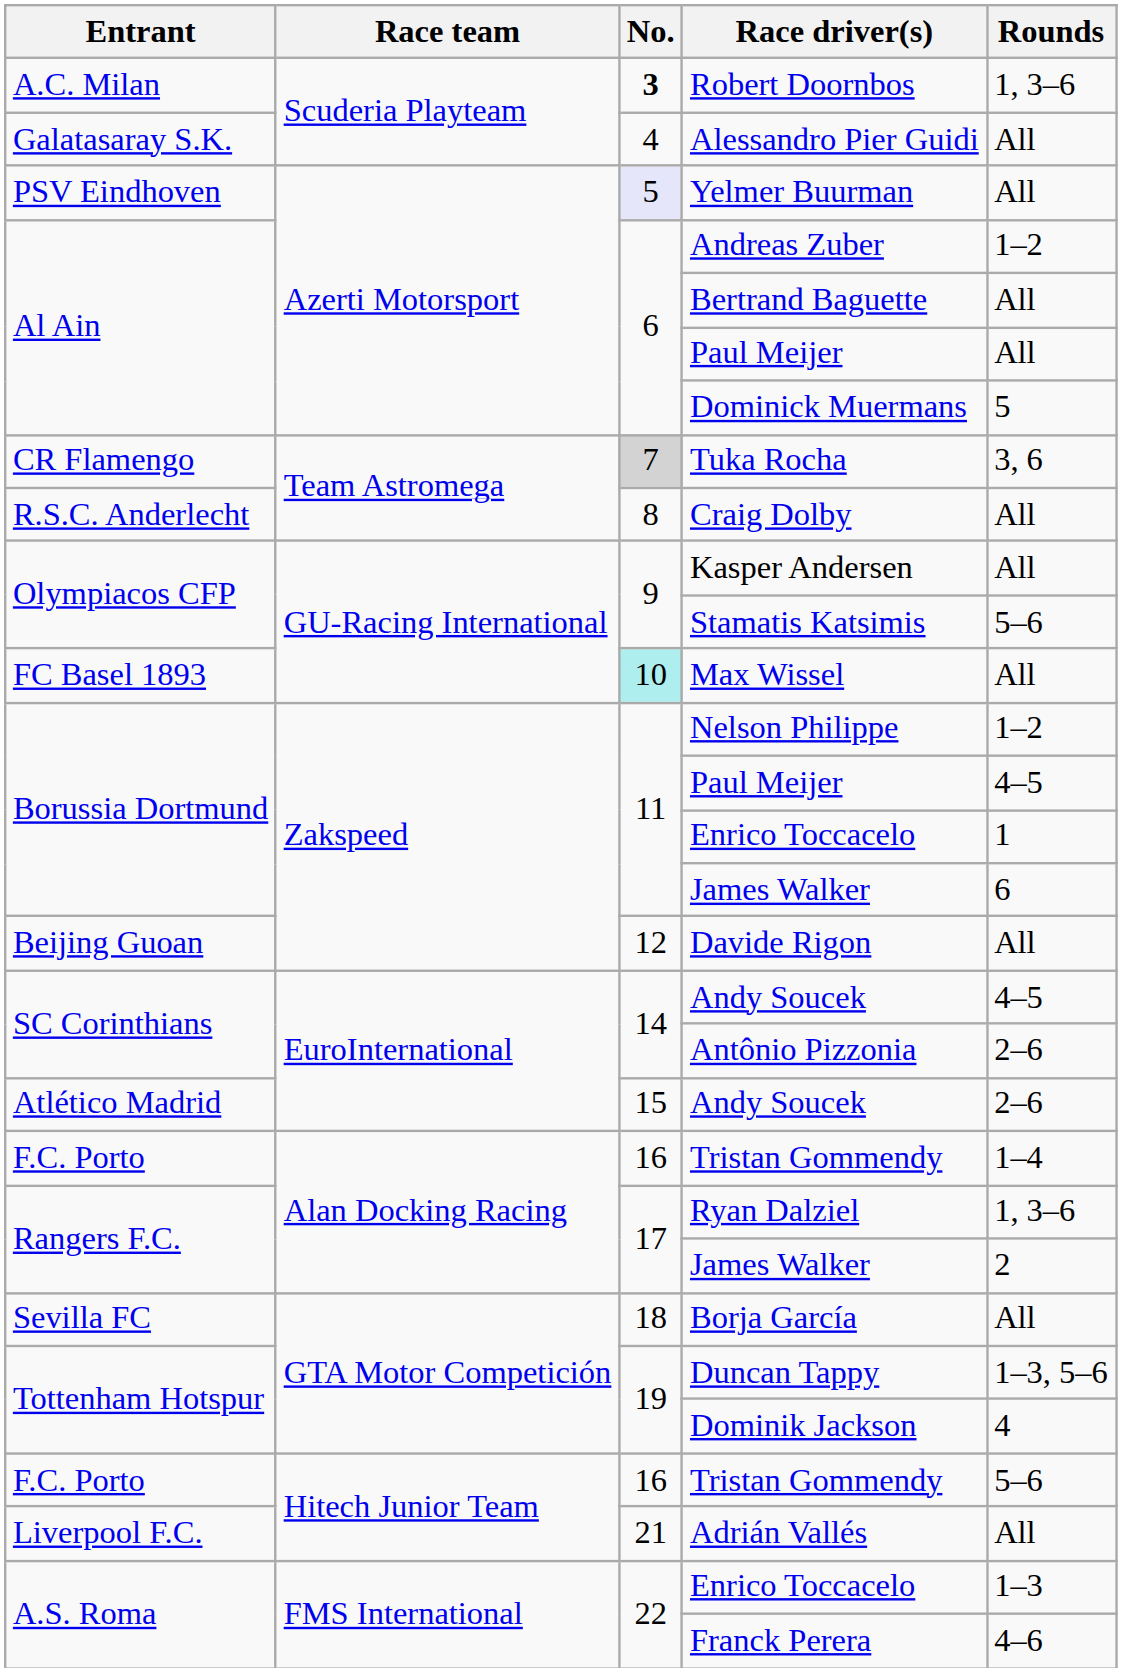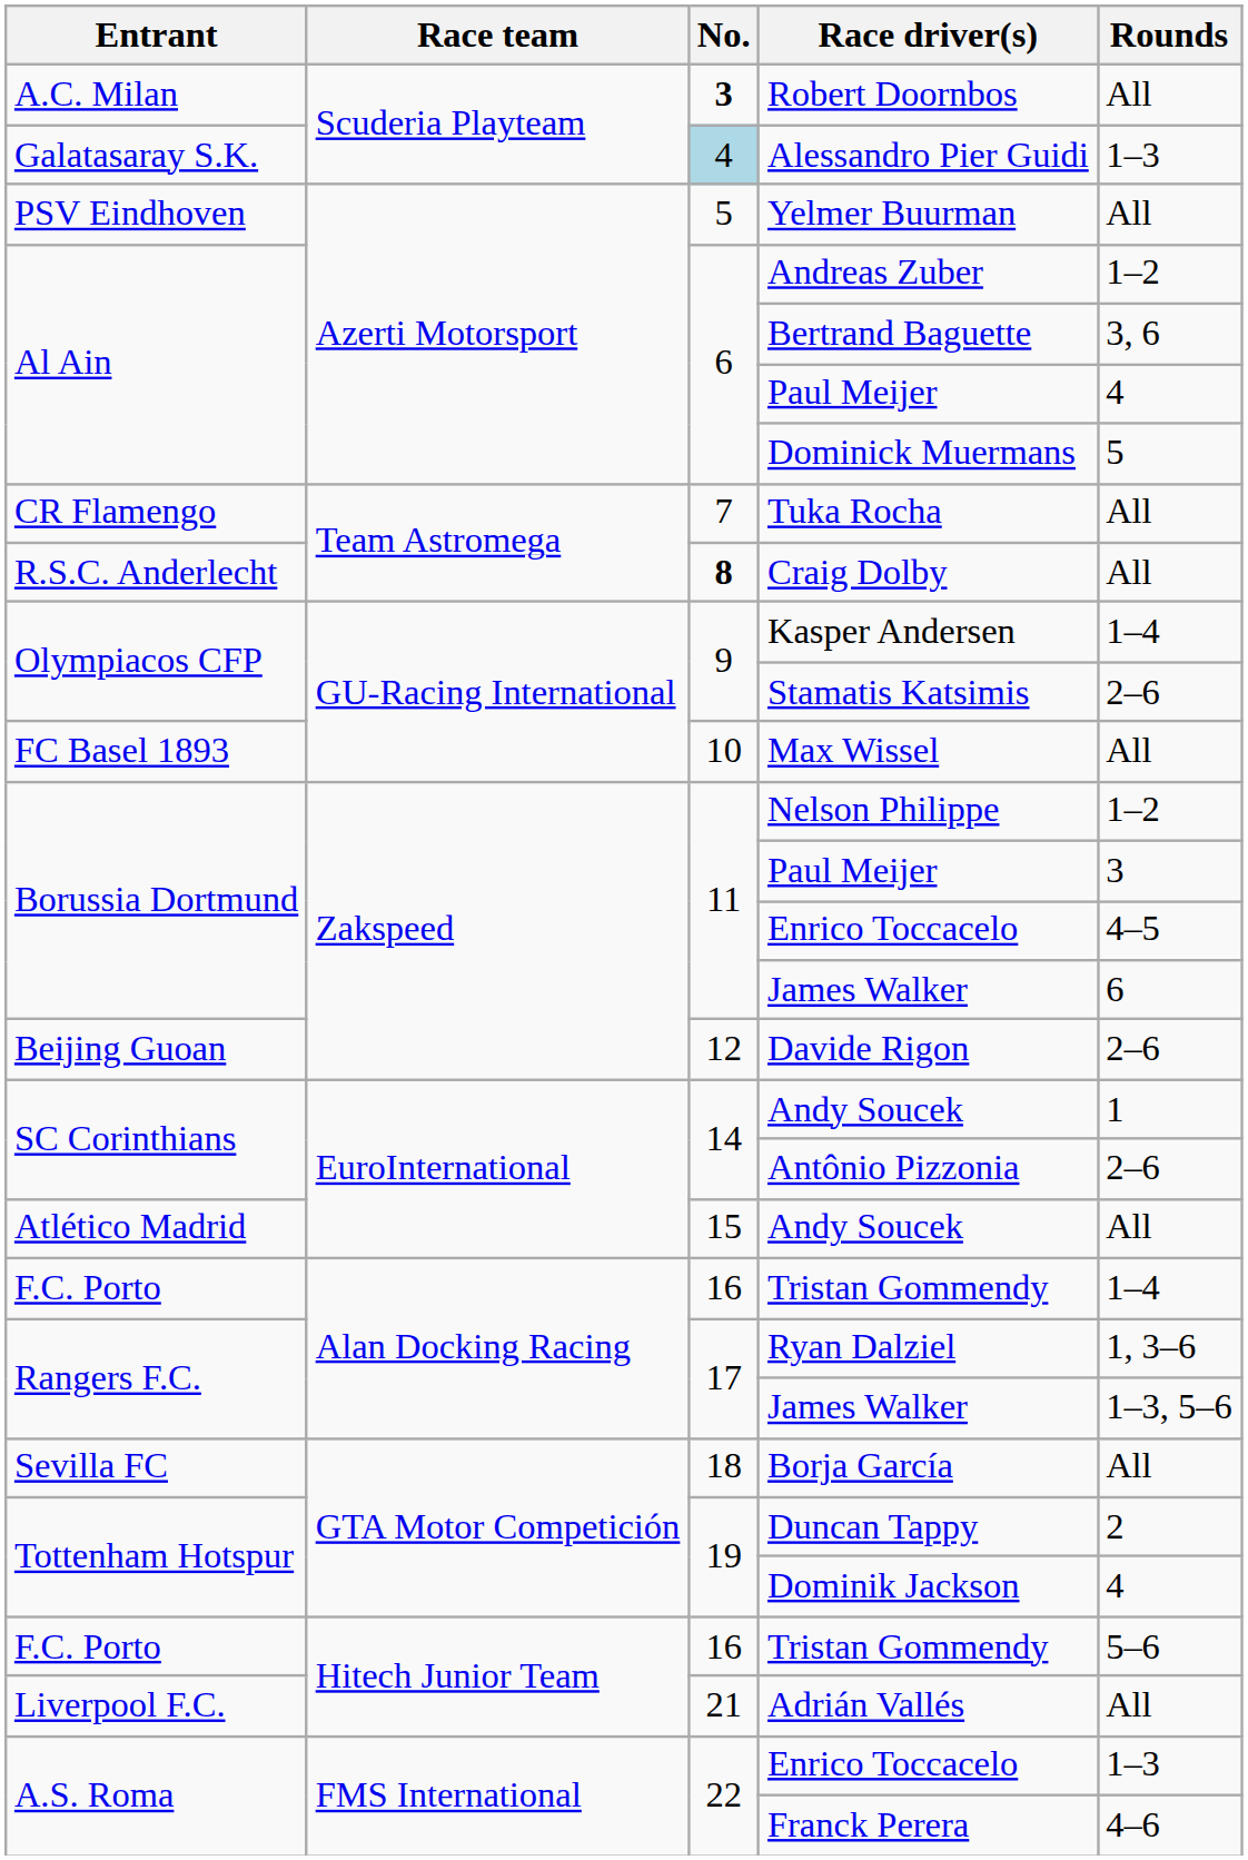 <table class="wikitable" style="font-size: 85%;">
 <tr>
 <th>Entrant</th>
 <th>Race team</th>
 <th>No.</th>
 <th>Race driver(s)</th>
 <th>Rounds</th>
 </tr>
 <tr>
 <td> <a href='#'>A.C. Milan</a></td>
 <td rowspan=2> <a href='#'>Scuderia Playteam</a></td>
 <td align="center"><strong>3</strong></td>
 <td> <a href='#'>Robert Doornbos</a></td>
-<td>1, 3–6</td>
+<td>All</td>
 </tr>
 <tr>
 <td> <a href='#'>Galatasaray S.K.</a></td>
-<td align="center">4</td>
+<td align="center" style="background: lightblue;">4</td>
 <td> <a href='#'>Alessandro Pier Guidi</a></td>
-<td>All</td>
+<td>1–3</td>
 </tr>
 <tr>
 <td> <a href='#'>PSV Eindhoven</a></td>
 <td rowspan=5> <a href='#'>Azerti Motorsport</a></td>
-<td align="center" style="background: lavender;">5</td>
+<td align="center">5</td>
 <td> <a href='#'>Yelmer Buurman</a></td>
 <td>All</td>
 </tr>
 <tr>
 <td rowspan=4> <a href='#'>Al Ain</a></td>
 <td rowspan=4 align="center">6</td>
 <td> <a href='#'>Andreas Zuber</a></td>
 <td>1–2</td>
 </tr>
 <tr>
 <td> <a href='#'>Bertrand Baguette</a></td>
-<td>All</td>
+<td>3, 6</td>
 </tr>
 <tr>
 <td> <a href='#'>Paul Meijer</a></td>
-<td>All</td>
+<td>4</td>
 </tr>
 <tr>
 <td> <a href='#'>Dominick Muermans</a></td>
 <td>5</td>
 </tr>
 <tr>
 <td> <a href='#'>CR Flamengo</a></td>
 <td rowspan=2> <a href='#'>Team Astromega</a></td>
-<td align="center" style="background: lightgrey;">7</td>
+<td align="center">7</td>
 <td> <a href='#'>Tuka Rocha</a></td>
-<td>3, 6</td>
+<td>All</td>
 </tr>
 <tr>
 <td> <a href='#'>R.S.C. Anderlecht</a></td>
-<td align="center">8</td>
+<td align="center"><strong>8</strong></td>
 <td> <a href='#'>Craig Dolby</a></td>
 <td>All</td>
 </tr>
 <tr>
 <td rowspan=2> <a href='#'>Olympiacos CFP</a></td>
 <td rowspan=3> <a href='#'>GU-Racing International</a></td>
 <td rowspan=2 align="center">9</td>
 <td> Kasper Andersen</td>
-<td>All</td>
+<td>1–4</td>
 </tr>
 <tr>
 <td> <a href='#'>Stamatis Katsimis</a></td>
-<td>5–6</td>
+<td>2–6</td>
 </tr>
 <tr>
 <td> <a href='#'>FC Basel 1893</a></td>
-<td align="center" style="background: paleturquoise;">10</td>
+<td align="center">10</td>
 <td> <a href='#'>Max Wissel</a></td>
 <td>All</td>
 </tr>
 <tr>
 <td rowspan=4> <a href='#'>Borussia Dortmund</a></td>
 <td rowspan=5> <a href='#'>Zakspeed</a></td>
 <td rowspan=4 align="center">11</td>
 <td>  <a href='#'>Nelson Philippe</a></td>
 <td>1–2</td>
 </tr>
 <tr>
 <td> <a href='#'>Paul Meijer</a></td>
-<td>4–5</td>
+<td>3</td>
 </tr>
 <tr>
 <td> <a href='#'>Enrico Toccacelo</a></td>
-<td>1</td>
+<td>4–5</td>
 </tr>
 <tr>
 <td> <a href='#'>James Walker</a></td>
 <td>6</td>
 </tr>
 <tr>
 <td> <a href='#'>Beijing Guoan</a></td>
 <td align="center">12</td>
 <td> <a href='#'>Davide Rigon</a></td>
-<td>All</td>
+<td>2–6</td>
 </tr>
 <tr>
 <td rowspan=2> <a href='#'>SC Corinthians</a></td>
 <td rowspan=3> <a href='#'>EuroInternational</a></td>
 <td rowspan=2 align="center">14</td>
 <td> <a href='#'>Andy Soucek</a></td>
-<td>4–5</td>
+<td>1</td>
 </tr>
 <tr>
 <td> <a href='#'>Antônio Pizzonia</a></td>
 <td>2–6</td>
 </tr>
 <tr>
 <td> <a href='#'>Atlético Madrid</a></td>
 <td align="center">15</td>
 <td> <a href='#'>Andy Soucek</a></td>
-<td>2–6</td>
+<td>All</td>
 </tr>
 <tr>
 <td> <a href='#'>F.C. Porto</a></td>
 <td rowspan=3> <a href='#'>Alan Docking Racing</a></td>
 <td align="center">16</td>
 <td> <a href='#'>Tristan Gommendy</a></td>
 <td>1–4</td>
 </tr>
 <tr>
 <td rowspan=2> <a href='#'>Rangers F.C.</a></td>
 <td rowspan=2 align="center">17</td>
 <td> <a href='#'>Ryan Dalziel</a></td>
 <td>1, 3–6</td>
 </tr>
 <tr>
 <td> <a href='#'>James Walker</a></td>
-<td>2</td>
+<td>1–3, 5–6</td>
 </tr>
 <tr>
 <td> <a href='#'>Sevilla FC</a></td>
 <td rowspan=3> <a href='#'>GTA Motor Competición</a></td>
 <td align="center">18</td>
 <td> <a href='#'>Borja García</a></td>
 <td>All</td>
 </tr>
 <tr>
 <td rowspan=2> <a href='#'>Tottenham Hotspur</a></td>
 <td rowspan=2 align="center">19</td>
 <td> <a href='#'>Duncan Tappy</a></td>
-<td>1–3, 5–6</td>
+<td>2</td>
 </tr>
 <tr>
 <td> <a href='#'>Dominik Jackson</a></td>
 <td>4</td>
 </tr>
 <tr>
 <td> <a href='#'>F.C. Porto</a></td>
 <td rowspan=2> <a href='#'>Hitech Junior Team</a></td>
 <td align="center">16</td>
 <td> <a href='#'>Tristan Gommendy</a></td>
 <td>5–6</td>
 </tr>
 <tr>
 <td> <a href='#'>Liverpool F.C.</a></td>
 <td align="center">21</td>
 <td> <a href='#'>Adrián Vallés</a></td>
 <td>All</td>
 </tr>
 <tr>
 <td rowspan=2> <a href='#'>A.S. Roma</a></td>
 <td rowspan=2> <a href='#'>FMS International</a></td>
 <td rowspan=2 align="center">22</td>
 <td> <a href='#'>Enrico Toccacelo</a></td>
 <td>1–3</td>
 </tr>
 <tr>
 <td> <a href='#'>Franck Perera</a></td>
 <td>4–6</td>
 </tr>
 </table>
